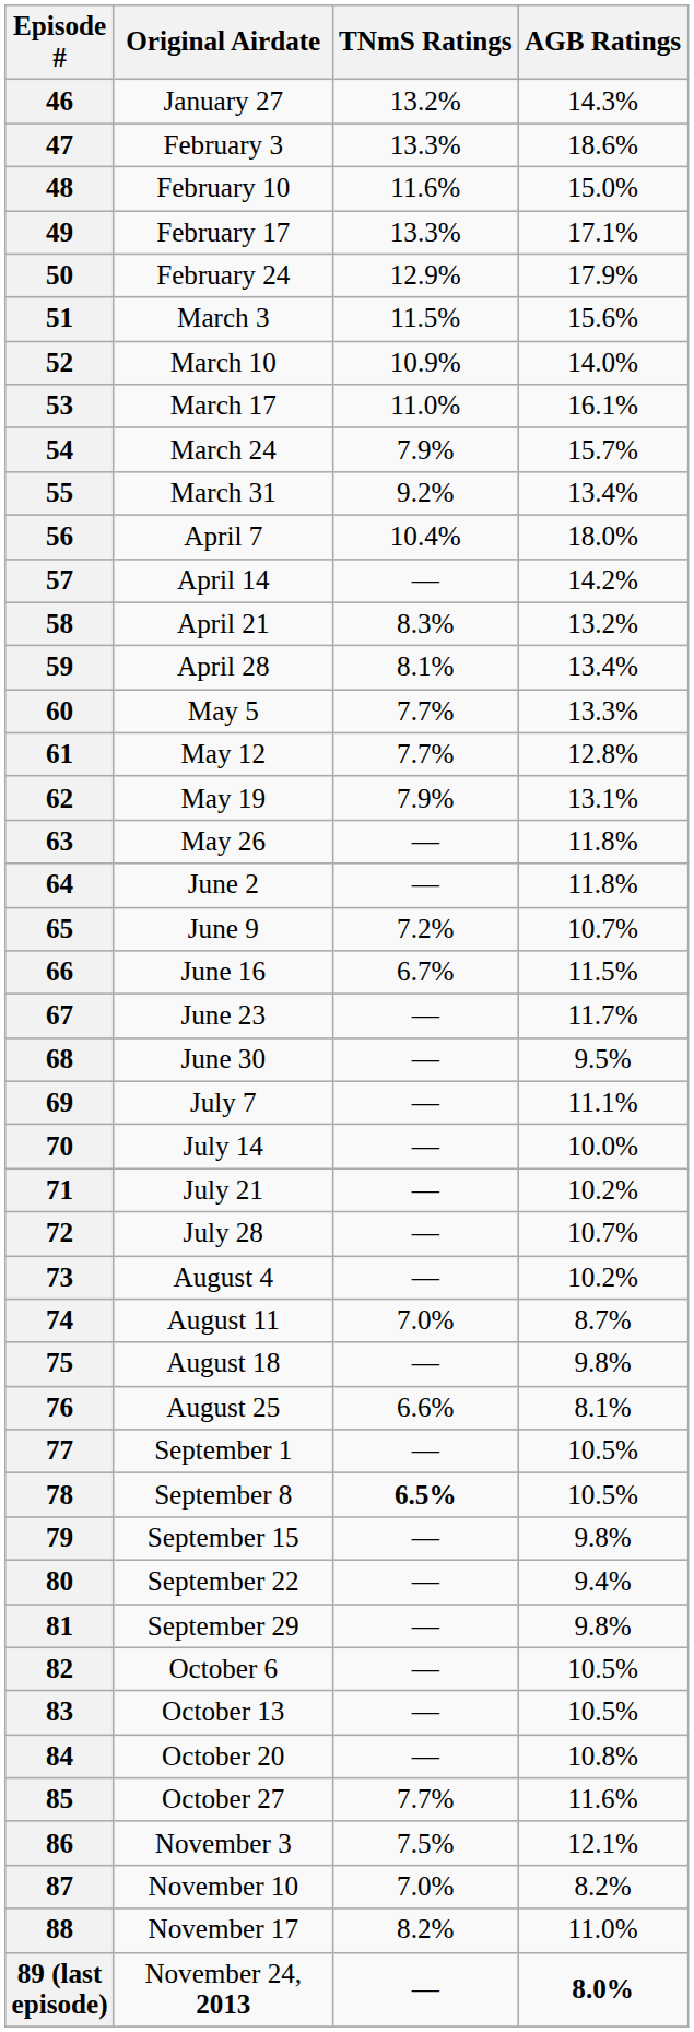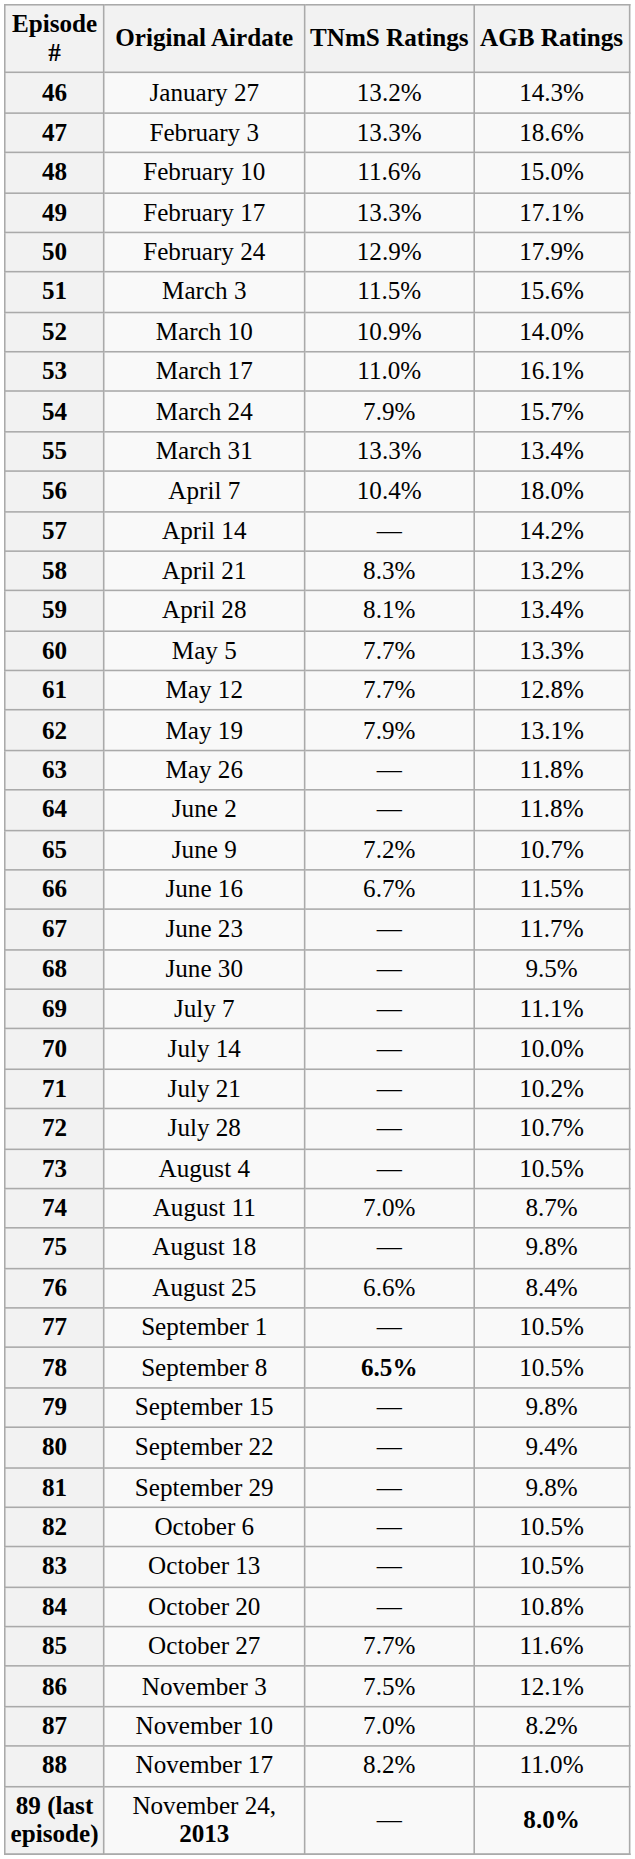 <table class="wikitable" style="text-align:center;">
 <tr>
 <th width="40">Episode #</th>
 <th width="120">Original Airdate</th>
 <th>TNmS Ratings<br></th>
 <th>AGB Ratings<br></th>
 </tr>
 <tr>
 <th>46</th>
 <td>January 27</td>
 <td>13.2%</td>
 <td>14.3%</td>
 </tr>
 <tr>
 <th>47</th>
 <td>February 3</td>
 <td>13.3%</td>
 <td>18.6%</td>
 </tr>
 <tr>
 <th>48</th>
 <td>February 10</td>
 <td>11.6%</td>
 <td>15.0%</td>
 </tr>
 <tr>
 <th>49</th>
 <td>February 17</td>
 <td>13.3%</td>
 <td>17.1%</td>
 </tr>
 <tr>
 <th>50</th>
 <td>February 24</td>
 <td>12.9%</td>
 <td>17.9%</td>
 </tr>
 <tr>
 <th>51</th>
 <td>March 3</td>
 <td>11.5%</td>
 <td>15.6%</td>
 </tr>
 <tr>
 <th>52</th>
 <td>March 10</td>
 <td>10.9%</td>
 <td>14.0%</td>
 </tr>
 <tr>
 <th>53</th>
 <td>March 17</td>
 <td>11.0%</td>
 <td>16.1%</td>
 </tr>
 <tr>
 <th>54</th>
 <td>March 24</td>
 <td>7.9%</td>
 <td>15.7%</td>
 </tr>
 <tr>
 <th>55</th>
 <td>March 31</td>
-<td>9.2%</td>
+<td>13.3%</td>
 <td>13.4%</td>
 </tr>
 <tr>
 <th>56</th>
 <td>April 7</td>
 <td>10.4%</td>
 <td>18.0%</td>
 </tr>
 <tr>
 <th>57</th>
 <td>April 14</td>
 <td>—</td>
 <td>14.2%</td>
 </tr>
 <tr>
 <th>58</th>
 <td>April 21</td>
 <td>8.3%</td>
 <td>13.2%</td>
 </tr>
 <tr>
 <th>59</th>
 <td>April 28</td>
 <td>8.1%</td>
 <td>13.4%</td>
 </tr>
 <tr>
 <th>60</th>
 <td>May 5</td>
 <td>7.7%</td>
 <td>13.3%</td>
 </tr>
 <tr>
 <th>61</th>
 <td>May 12</td>
 <td>7.7%</td>
 <td>12.8%</td>
 </tr>
 <tr>
 <th>62</th>
 <td>May 19</td>
 <td>7.9%</td>
 <td>13.1%</td>
 </tr>
 <tr>
 <th>63</th>
 <td>May 26</td>
 <td>—</td>
 <td>11.8%</td>
 </tr>
 <tr>
 <th>64</th>
 <td>June 2</td>
 <td>—</td>
 <td>11.8%</td>
 </tr>
 <tr>
 <th>65</th>
 <td>June 9</td>
 <td>7.2%</td>
 <td>10.7%</td>
 </tr>
 <tr>
 <th>66</th>
 <td>June 16</td>
 <td>6.7%</td>
 <td>11.5%</td>
 </tr>
 <tr>
 <th>67</th>
 <td>June 23</td>
 <td>—</td>
 <td>11.7%</td>
 </tr>
 <tr>
 <th>68</th>
 <td>June 30</td>
 <td>—</td>
 <td>9.5%</td>
 </tr>
 <tr>
 <th>69</th>
 <td>July 7</td>
 <td>—</td>
 <td>11.1%</td>
 </tr>
 <tr>
 <th>70</th>
 <td>July 14</td>
 <td>—</td>
 <td>10.0%</td>
 </tr>
 <tr>
 <th>71</th>
 <td>July 21</td>
 <td>—</td>
 <td>10.2%</td>
 </tr>
 <tr>
 <th>72</th>
 <td>July 28</td>
 <td>—</td>
 <td>10.7%</td>
 </tr>
 <tr>
 <th>73</th>
 <td>August 4</td>
 <td>—</td>
-<td>10.2%</td>
+<td>10.5%</td>
 </tr>
 <tr>
 <th>74</th>
 <td>August 11</td>
 <td>7.0%</td>
 <td>8.7%</td>
 </tr>
 <tr>
 <th>75</th>
 <td>August 18</td>
 <td>—</td>
 <td>9.8%</td>
 </tr>
 <tr>
 <th>76</th>
 <td>August 25</td>
 <td>6.6%</td>
-<td>8.1%</td>
+<td>8.4%</td>
 </tr>
 <tr>
 <th>77</th>
 <td>September 1</td>
 <td>—</td>
 <td>10.5%</td>
 </tr>
 <tr>
 <th>78</th>
 <td>September 8</td>
 <td><span><strong>6.5%</strong></span></td>
 <td>10.5%</td>
 </tr>
 <tr>
 <th>79</th>
 <td>September 15</td>
 <td>—</td>
 <td>9.8%</td>
 </tr>
 <tr>
 <th>80</th>
 <td>September 22</td>
 <td>—</td>
 <td>9.4%</td>
 </tr>
 <tr>
 <th>81</th>
 <td>September 29</td>
 <td>—</td>
 <td>9.8%</td>
 </tr>
 <tr>
 <th>82</th>
 <td>October 6</td>
 <td>—</td>
 <td>10.5%</td>
 </tr>
 <tr>
 <th>83</th>
 <td>October 13</td>
 <td>—</td>
 <td>10.5%</td>
 </tr>
 <tr>
 <th>84</th>
 <td>October 20</td>
 <td>—</td>
 <td>10.8%</td>
 </tr>
 <tr>
 <th>85</th>
 <td>October 27</td>
 <td>7.7%</td>
 <td>11.6%</td>
 </tr>
 <tr>
 <th>86</th>
 <td>November 3</td>
 <td>7.5%</td>
 <td>12.1%</td>
 </tr>
 <tr>
 <th>87</th>
 <td>November 10</td>
 <td>7.0%</td>
 <td>8.2%</td>
 </tr>
 <tr>
 <th>88</th>
 <td>November 17</td>
 <td>8.2%</td>
 <td>11.0%</td>
 </tr>
 <tr>
 <th>89 (last episode)</th>
 <td>November 24, <strong>2013</strong></td>
 <td>—</td>
 <td><span><strong>8.0%</strong></span></td>
 </tr>
 <tr>
 </tr>
 </table>
